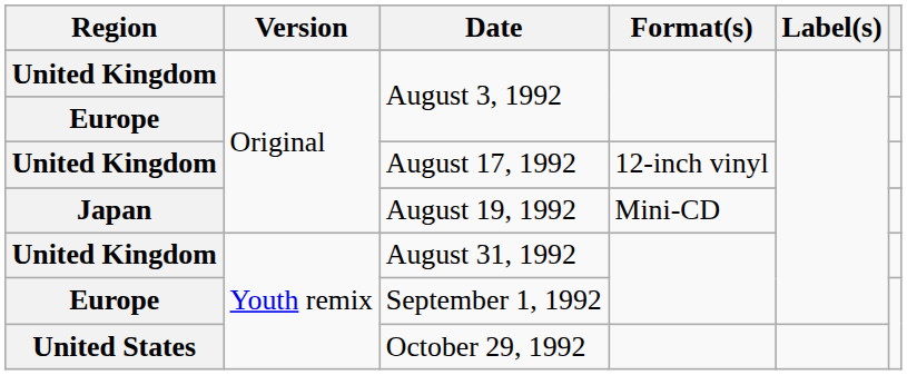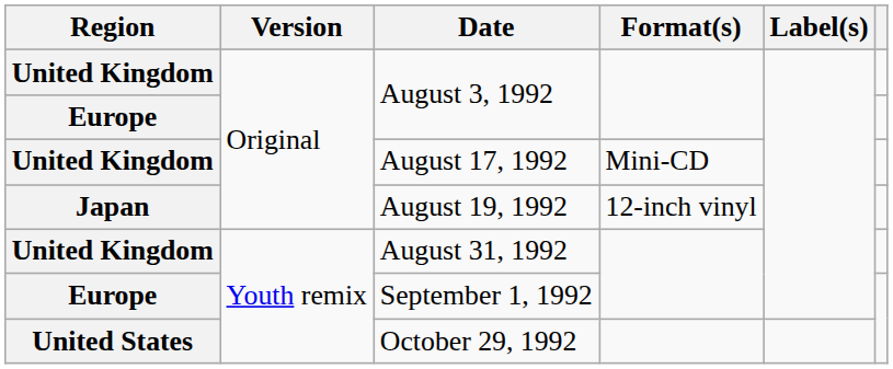 <table class="wikitable plainrowheaders">
 <tr>
 <th scope="col">Region</th>
 <th scope="col">Version</th>
 <th scope="col">Date</th>
 <th scope="col">Format(s)</th>
 <th scope="col">Label(s)</th>
 <th scope="col"></th>
 </tr>
 <tr>
 <th scope="row">United Kingdom</th>
 <td rowspan="4">Original</td>
 <td rowspan="2">August 3, 1992</td>
 <td rowspan="2"></td>
 <td rowspan="6"></td>
 <td align="center"></td>
 </tr>
 <tr>
 <th scope="row">Europe</th>
 <td align="center"></td>
 </tr>
 <tr>
 <th scope="row">United Kingdom</th>
 <td>August 17, 1992</td>
-<td>12-inch vinyl</td>
+<td>Mini-CD</td>
 <td align="center"></td>
 </tr>
 <tr>
 <th scope="row">Japan</th>
 <td>August 19, 1992</td>
-<td>Mini-CD</td>
+<td>12-inch vinyl</td>
 <td align="center"></td>
 </tr>
 <tr>
 <th scope="row">United Kingdom</th>
 <td rowspan="3"><a href='#'>Youth</a> remix</td>
 <td>August 31, 1992</td>
 <td rowspan="2"></td>
 <td align="center"></td>
 </tr>
 <tr>
 <th scope="row">Europe</th>
 <td>September 1, 1992</td>
 <td rowspan="2" align="center"></td>
 </tr>
 <tr>
 <th scope="row">United States</th>
 <td>October 29, 1992</td>
 <td></td>
 <td></td>
 </tr>
 </table>
